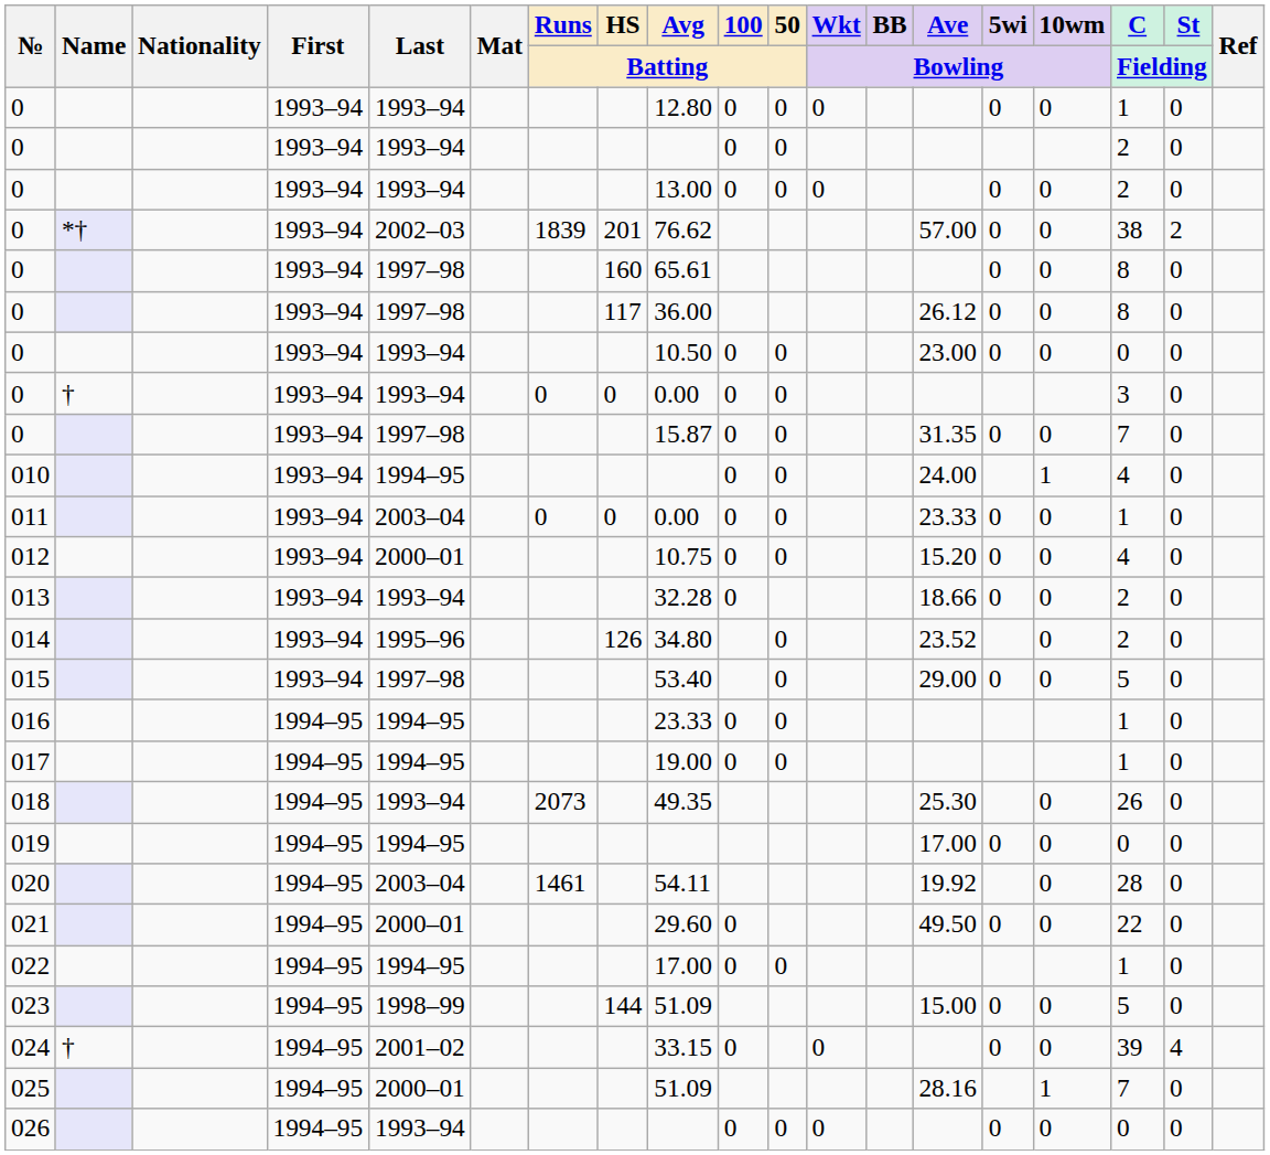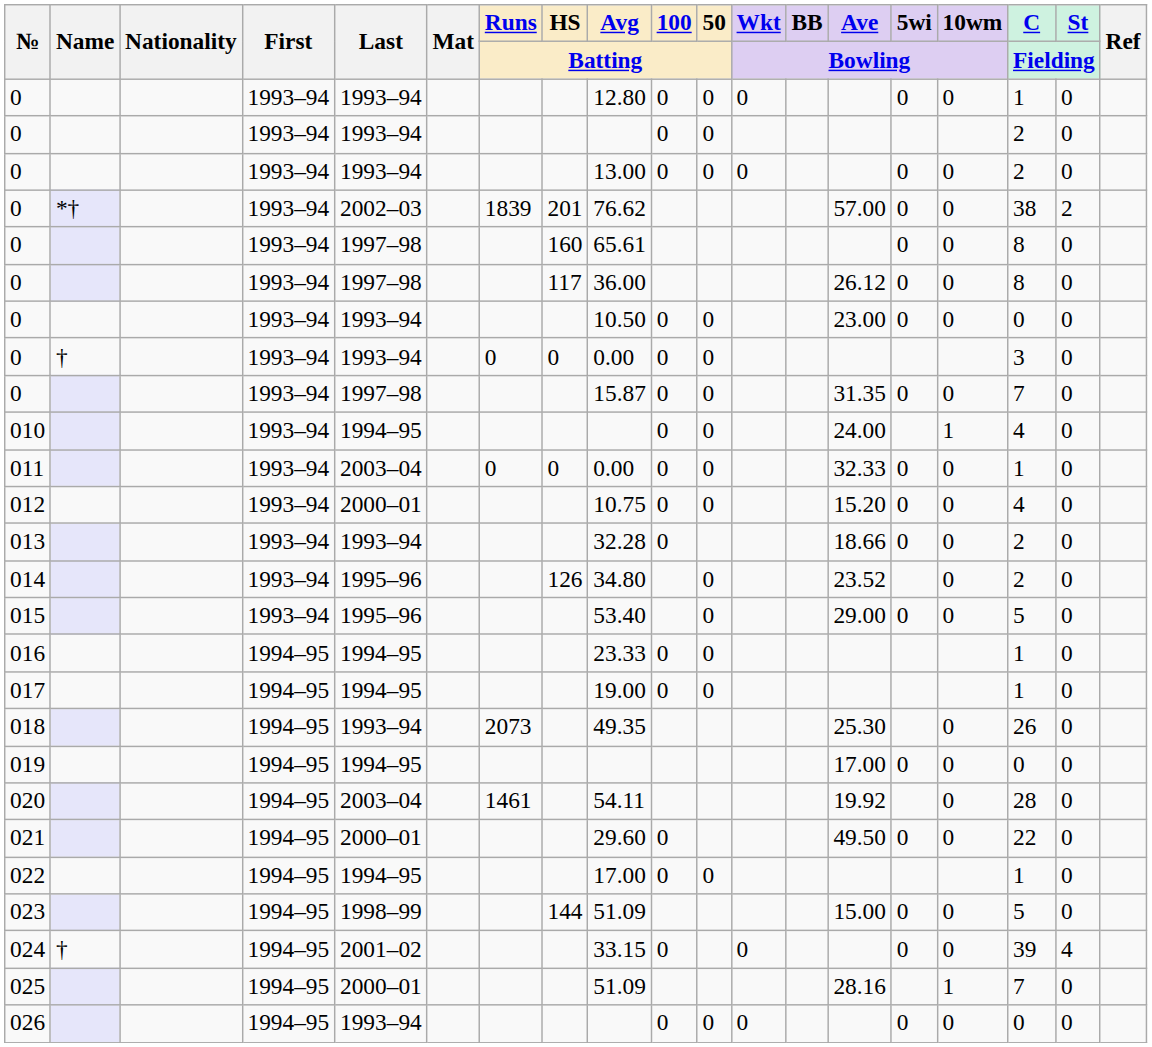 <table class="wikitable sortable">
 <tr align="center">
 <th rowspan="2">№</th>
 <th rowspan="2">Name</th>
 <th rowspan="2">Nationality</th>
 <th rowspan="2">First</th>
 <th rowspan="2">Last</th>
 <th rowspan="2">Mat</th>
 <th style="background:#faecc8"><a href='#'>Runs</a></th>
 <th style="background:#faecc8">HS</th>
 <th style="background:#faecc8"><a href='#'>Avg</a></th>
 <th style="background:#faecc8"><a href='#'>100</a></th>
 <th style="background:#faecc8">50</th>
 <th style="background:#ddcef2"><a href='#'>Wkt</a></th>
 <th style="background:#ddcef2">BB</th>
 <th style="background:#ddcef2"><a href='#'>Ave</a></th>
 <th style="background:#ddcef2">5wi</th>
 <th style="background:#ddcef2">10wm</th>
 <th style="background:#cef2e0"><a href='#'>C</a></th>
 <th style="background:#cef2e0"><a href='#'>St</a></th>
 <th class="unsortable" rowspan="2">Ref</th>
 </tr>
 <tr class="unsortable">
 <th colspan=5 style="background:#faecc8"><a href='#'>Batting</a></th>
 <th colspan=5 style="background:#ddcef2"><a href='#'>Bowling</a></th>
 <th colspan=2 style="background:#cef2e0"><a href='#'>Fielding</a></th>
 </tr>
 <tr>
 <td><span>0</span></td>
 <td></td>
 <td></td>
 <td>1993–94</td>
 <td>1993–94</td>
 <td></td>
 <td></td>
 <td></td>
 <td>12.80</td>
 <td>0</td>
 <td>0</td>
 <td>0</td>
 <td></td>
 <td></td>
 <td>0</td>
 <td>0</td>
 <td>1</td>
 <td>0</td>
 <td></td>
 </tr>
 <tr>
 <td><span>0</span></td>
 <td></td>
 <td></td>
 <td>1993–94</td>
 <td>1993–94</td>
 <td></td>
 <td></td>
 <td></td>
 <td></td>
 <td>0</td>
 <td>0</td>
 <td></td>
 <td></td>
 <td></td>
 <td></td>
 <td></td>
 <td>2</td>
 <td>0</td>
 <td></td>
 </tr>
 <tr>
 <td><span>0</span></td>
 <td></td>
 <td></td>
 <td>1993–94</td>
 <td>1993–94</td>
 <td></td>
 <td></td>
 <td></td>
 <td>13.00</td>
 <td>0</td>
 <td>0</td>
 <td>0</td>
 <td></td>
 <td></td>
 <td>0</td>
 <td>0</td>
 <td>2</td>
 <td>0</td>
 <td></td>
 </tr>
 <tr>
 <td><span>0</span></td>
 <td style="background:lavender"> *†</td>
 <td></td>
 <td>1993–94</td>
 <td>2002–03</td>
 <td></td>
 <td>1839</td>
 <td>201</td>
 <td>76.62</td>
 <td></td>
 <td></td>
 <td></td>
 <td></td>
 <td>57.00</td>
 <td>0</td>
 <td>0</td>
 <td>38</td>
 <td>2</td>
 <td></td>
 </tr>
 <tr>
 <td><span>0</span></td>
 <td style="background:lavender"></td>
 <td></td>
 <td>1993–94</td>
 <td>1997–98</td>
 <td></td>
 <td></td>
 <td>160</td>
 <td>65.61</td>
 <td></td>
 <td></td>
 <td></td>
 <td></td>
 <td></td>
 <td>0</td>
 <td>0</td>
 <td>8</td>
 <td>0</td>
 <td></td>
 </tr>
 <tr>
 <td><span>0</span></td>
 <td style="background:lavender"></td>
 <td></td>
 <td>1993–94</td>
 <td>1997–98</td>
 <td></td>
 <td></td>
 <td>117</td>
 <td>36.00</td>
 <td></td>
 <td></td>
 <td></td>
 <td></td>
 <td>26.12</td>
 <td>0</td>
 <td>0</td>
 <td>8</td>
 <td>0</td>
 <td></td>
 </tr>
 <tr>
 <td><span>0</span></td>
 <td></td>
 <td></td>
 <td>1993–94</td>
 <td>1993–94</td>
 <td></td>
 <td></td>
 <td></td>
 <td>10.50</td>
 <td>0</td>
 <td>0</td>
 <td></td>
 <td></td>
 <td>23.00</td>
 <td>0</td>
 <td>0</td>
 <td>0</td>
 <td>0</td>
 <td></td>
 </tr>
 <tr>
 <td><span>0</span></td>
 <td> †</td>
 <td></td>
 <td>1993–94</td>
 <td>1993–94</td>
 <td></td>
 <td>0</td>
 <td>0</td>
 <td>0.00</td>
 <td>0</td>
 <td>0</td>
 <td></td>
 <td></td>
 <td></td>
 <td></td>
 <td></td>
 <td>3</td>
 <td>0</td>
 <td></td>
 </tr>
 <tr>
 <td><span>0</span></td>
 <td style="background:lavender"></td>
 <td></td>
 <td>1993–94</td>
 <td>1997–98</td>
 <td></td>
 <td></td>
 <td></td>
 <td>15.87</td>
 <td>0</td>
 <td>0</td>
 <td></td>
 <td></td>
 <td>31.35</td>
 <td>0</td>
 <td>0</td>
 <td>7</td>
 <td>0</td>
 <td></td>
 </tr>
 <tr>
 <td><span>0</span>10</td>
 <td style="background:lavender"></td>
 <td></td>
 <td>1993–94</td>
 <td>1994–95</td>
 <td></td>
 <td></td>
 <td></td>
 <td></td>
 <td>0</td>
 <td>0</td>
 <td></td>
 <td></td>
 <td>24.00</td>
 <td></td>
 <td>1</td>
 <td>4</td>
 <td>0</td>
 <td></td>
 </tr>
 <tr>
 <td><span>0</span>11</td>
 <td style="background:lavender"></td>
 <td></td>
 <td>1993–94</td>
 <td>2003–04</td>
 <td></td>
 <td>0</td>
 <td>0</td>
 <td>0.00</td>
 <td>0</td>
 <td>0</td>
 <td></td>
 <td></td>
-<td>23.33</td>
+<td>32.33</td>
 <td>0</td>
 <td>0</td>
 <td>1</td>
 <td>0</td>
 <td></td>
 </tr>
 <tr>
 <td><span>0</span>12</td>
 <td></td>
 <td></td>
 <td>1993–94</td>
 <td>2000–01</td>
 <td></td>
 <td></td>
 <td></td>
 <td>10.75</td>
 <td>0</td>
 <td>0</td>
 <td></td>
 <td></td>
 <td>15.20</td>
 <td>0</td>
 <td>0</td>
 <td>4</td>
 <td>0</td>
 <td></td>
 </tr>
 <tr>
 <td><span>0</span>13</td>
 <td style="background:lavender"></td>
 <td></td>
 <td>1993–94</td>
 <td>1993–94</td>
 <td></td>
 <td></td>
 <td></td>
 <td>32.28</td>
 <td>0</td>
 <td></td>
 <td></td>
 <td></td>
 <td>18.66</td>
 <td>0</td>
 <td>0</td>
 <td>2</td>
 <td>0</td>
 <td></td>
 </tr>
 <tr>
 <td><span>0</span>14</td>
 <td style="background:lavender"></td>
 <td></td>
 <td>1993–94</td>
 <td>1995–96</td>
 <td></td>
 <td></td>
 <td>126</td>
 <td>34.80</td>
 <td></td>
 <td>0</td>
 <td></td>
 <td></td>
 <td>23.52</td>
 <td></td>
 <td>0</td>
 <td>2</td>
 <td>0</td>
 <td></td>
 </tr>
 <tr>
 <td><span>0</span>15</td>
 <td style="background:lavender"></td>
 <td></td>
 <td>1993–94</td>
-<td>1997–98</td>
+<td>1995–96</td>
 <td></td>
 <td></td>
 <td></td>
 <td>53.40</td>
 <td></td>
 <td>0</td>
 <td></td>
 <td></td>
 <td>29.00</td>
 <td>0</td>
 <td>0</td>
 <td>5</td>
 <td>0</td>
 <td></td>
 </tr>
 <tr>
 <td><span>0</span>16</td>
 <td></td>
 <td></td>
 <td>1994–95</td>
 <td>1994–95</td>
 <td></td>
 <td></td>
 <td></td>
 <td>23.33</td>
 <td>0</td>
 <td>0</td>
 <td></td>
 <td></td>
 <td></td>
 <td></td>
 <td></td>
 <td>1</td>
 <td>0</td>
 <td></td>
 </tr>
 <tr>
 <td><span>0</span>17</td>
 <td></td>
 <td></td>
 <td>1994–95</td>
 <td>1994–95</td>
 <td></td>
 <td></td>
 <td></td>
 <td>19.00</td>
 <td>0</td>
 <td>0</td>
 <td></td>
 <td></td>
 <td></td>
 <td></td>
 <td></td>
 <td>1</td>
 <td>0</td>
 <td></td>
 </tr>
 <tr>
 <td><span>0</span>18</td>
 <td style="background:lavender"></td>
 <td></td>
 <td>1994–95</td>
 <td>1993–94</td>
 <td></td>
 <td>2073</td>
 <td></td>
 <td>49.35</td>
 <td></td>
 <td></td>
 <td></td>
 <td></td>
 <td>25.30</td>
 <td></td>
 <td>0</td>
 <td>26</td>
 <td>0</td>
 <td></td>
 </tr>
 <tr>
 <td><span>0</span>19</td>
 <td></td>
 <td></td>
 <td>1994–95</td>
 <td>1994–95</td>
 <td></td>
 <td></td>
 <td></td>
 <td></td>
 <td></td>
 <td></td>
 <td></td>
 <td></td>
 <td>17.00</td>
 <td>0</td>
 <td>0</td>
 <td>0</td>
 <td>0</td>
 <td></td>
 </tr>
 <tr>
 <td><span>0</span>20</td>
 <td style="background:lavender"></td>
 <td></td>
 <td>1994–95</td>
 <td>2003–04</td>
 <td></td>
 <td>1461</td>
 <td></td>
 <td>54.11</td>
 <td></td>
 <td></td>
 <td></td>
 <td></td>
 <td>19.92</td>
 <td></td>
 <td>0</td>
 <td>28</td>
 <td>0</td>
 <td></td>
 </tr>
 <tr>
 <td><span>0</span>21</td>
 <td style="background:lavender"></td>
 <td></td>
 <td>1994–95</td>
 <td>2000–01</td>
 <td></td>
 <td></td>
 <td></td>
 <td>29.60</td>
 <td>0</td>
 <td></td>
 <td></td>
 <td></td>
 <td>49.50</td>
 <td>0</td>
 <td>0</td>
 <td>22</td>
 <td>0</td>
 <td></td>
 </tr>
 <tr>
 <td><span>0</span>22</td>
 <td></td>
 <td></td>
 <td>1994–95</td>
 <td>1994–95</td>
 <td></td>
 <td></td>
 <td></td>
 <td>17.00</td>
 <td>0</td>
 <td>0</td>
 <td></td>
 <td></td>
 <td></td>
 <td></td>
 <td></td>
 <td>1</td>
 <td>0</td>
 <td></td>
 </tr>
 <tr>
 <td><span>0</span>23</td>
 <td style="background:lavender"></td>
 <td></td>
 <td>1994–95</td>
 <td>1998–99</td>
 <td></td>
 <td></td>
 <td>144</td>
 <td>51.09</td>
 <td></td>
 <td></td>
 <td></td>
 <td></td>
 <td>15.00</td>
 <td>0</td>
 <td>0</td>
 <td>5</td>
 <td>0</td>
 <td></td>
 </tr>
 <tr>
 <td><span>0</span>24</td>
 <td> †</td>
 <td></td>
 <td>1994–95</td>
 <td>2001–02</td>
 <td></td>
 <td></td>
 <td></td>
 <td>33.15</td>
 <td>0</td>
 <td></td>
 <td>0</td>
 <td></td>
 <td></td>
 <td>0</td>
 <td>0</td>
 <td>39</td>
 <td>4</td>
 <td></td>
 </tr>
 <tr>
 <td><span>0</span>25</td>
 <td style="background:lavender"></td>
 <td></td>
 <td>1994–95</td>
 <td>2000–01</td>
 <td></td>
 <td></td>
 <td></td>
 <td>51.09</td>
 <td></td>
 <td></td>
 <td></td>
 <td></td>
 <td>28.16</td>
 <td></td>
 <td>1</td>
 <td>7</td>
 <td>0</td>
 <td></td>
 </tr>
 <tr>
 <td><span>0</span>26</td>
 <td style="background:lavender"></td>
 <td></td>
 <td>1994–95</td>
 <td>1993–94</td>
 <td></td>
 <td></td>
 <td></td>
 <td></td>
 <td>0</td>
 <td>0</td>
 <td>0</td>
 <td></td>
 <td></td>
 <td>0</td>
 <td>0</td>
 <td>0</td>
 <td>0</td>
 <td></td>
 </tr>
 </table>
